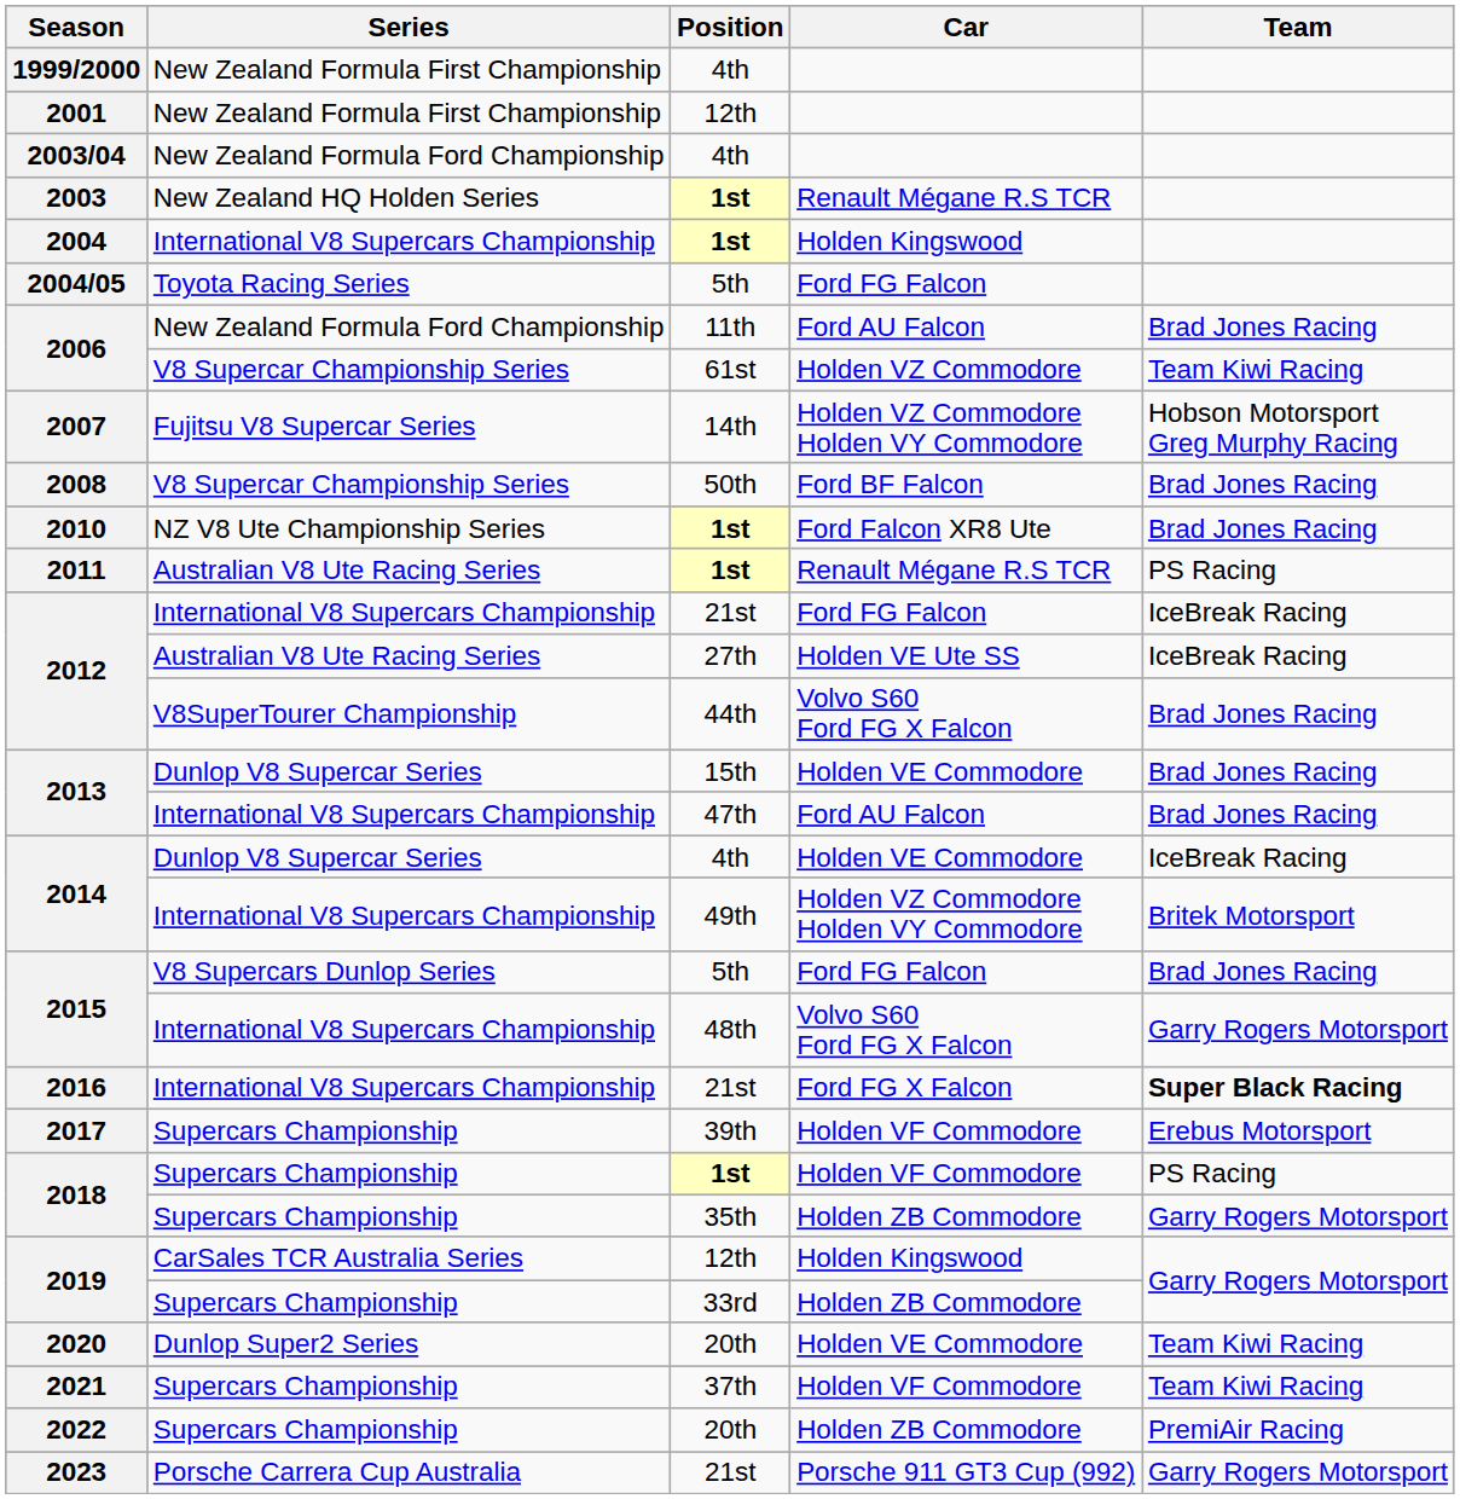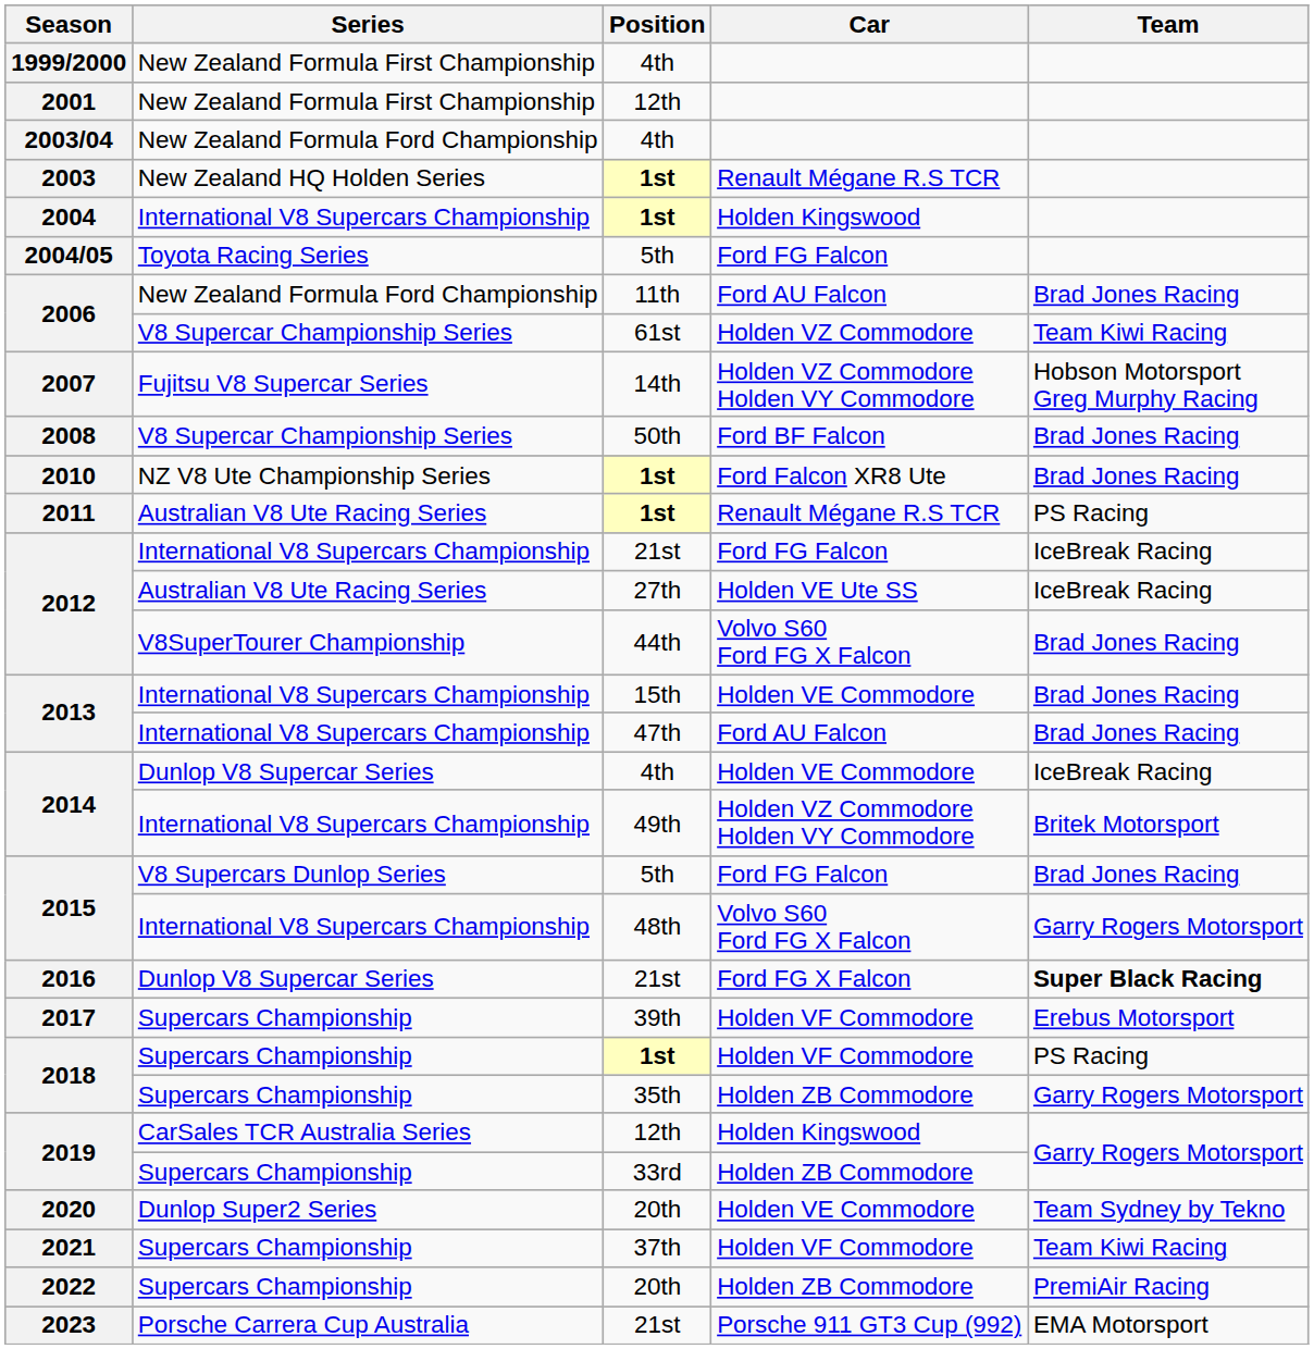 <table class="wikitable" style="font-size: 85%;">
 <tr>
 <th>Season</th>
 <th>Series</th>
 <th>Position</th>
 <th>Car</th>
 <th>Team</th>
 </tr>
 <tr>
 <th>1999/2000</th>
 <td>New Zealand Formula First Championship</td>
 <td align="center">4th</td>
 <td></td>
 <td></td>
 </tr>
 <tr>
 <th>2001</th>
 <td>New Zealand Formula First Championship</td>
 <td align="center">12th</td>
 <td></td>
 <td></td>
 </tr>
 <tr>
 <th>2003/04</th>
 <td>New Zealand Formula Ford Championship</td>
 <td align="center">4th</td>
 <td></td>
 <td></td>
 </tr>
 <tr>
 <th>2003</th>
 <td>New Zealand HQ Holden Series</td>
 <td align="center" style="background: #ffffbf"><strong>1st</strong></td>
 <td><a href='#'>Renault Mégane R.S TCR</a></td>
 <td></td>
 </tr>
 <tr>
 <th>2004</th>
 <td><a href='#'>International V8 Supercars Championship</a></td>
 <td align="center" style="background: #ffffbf"><strong>1st</strong></td>
 <td><a href='#'>Holden Kingswood</a></td>
 <td></td>
 </tr>
 <tr>
 <th>2004/05</th>
 <td><a href='#'>Toyota Racing Series</a></td>
 <td align="center">5th</td>
 <td><a href='#'>Ford FG Falcon</a></td>
 <td></td>
 </tr>
 <tr>
 <th rowspan=2>2006</th>
 <td>New Zealand Formula Ford Championship</td>
 <td align="center">11th</td>
 <td><a href='#'>Ford AU Falcon</a></td>
 <td><a href='#'>Brad Jones Racing</a></td>
 </tr>
 <tr>
 <td><a href='#'>V8 Supercar Championship Series</a></td>
 <td align="center">61st</td>
 <td><a href='#'>Holden VZ Commodore</a></td>
 <td><a href='#'>Team Kiwi Racing</a></td>
 </tr>
 <tr>
 <th>2007</th>
 <td><a href='#'>Fujitsu V8 Supercar Series</a></td>
 <td align="center">14th</td>
 <td><a href='#'>Holden VZ Commodore</a><br><a href='#'>Holden VY Commodore</a></td>
 <td>Hobson Motorsport<br><a href='#'>Greg Murphy Racing</a></td>
 </tr>
 <tr>
 <th>2008</th>
 <td><a href='#'>V8 Supercar Championship Series</a></td>
 <td align="center">50th</td>
 <td><a href='#'>Ford BF Falcon</a></td>
 <td><a href='#'>Brad Jones Racing</a></td>
 </tr>
 <tr>
 <th>2010</th>
 <td>NZ V8 Ute Championship Series</td>
 <td align="center" style="background: #ffffbf"><strong>1st</strong></td>
 <td><a href='#'>Ford Falcon</a> XR8 Ute</td>
 <td><a href='#'>Brad Jones Racing</a></td>
 </tr>
 <tr>
 <th>2011</th>
 <td><a href='#'>Australian V8 Ute Racing Series</a></td>
 <td align="center" style="background: #ffffbf"><strong>1st</strong></td>
 <td><a href='#'>Renault Mégane R.S TCR</a></td>
 <td>PS Racing</td>
 </tr>
 <tr>
 <th rowspan=3>2012</th>
 <td><a href='#'>International V8 Supercars Championship</a></td>
 <td align="center">21st</td>
 <td><a href='#'>Ford FG Falcon</a></td>
 <td>IceBreak Racing</td>
 </tr>
 <tr>
 <td><a href='#'>Australian V8 Ute Racing Series</a></td>
 <td align="center">27th</td>
 <td><a href='#'>Holden VE Ute SS</a></td>
 <td>IceBreak Racing</td>
 </tr>
 <tr>
 <td><a href='#'>V8SuperTourer Championship</a></td>
 <td align="center">44th</td>
 <td><a href='#'>Volvo S60</a><br><a href='#'>Ford FG X Falcon</a></td>
 <td><a href='#'>Brad Jones Racing</a></td>
 </tr>
 <tr>
 <th rowspan=2>2013</th>
-<td><a href='#'>Dunlop V8 Supercar Series</a></td>
+<td><a href='#'>International V8 Supercars Championship</a></td>
 <td align="center">15th</td>
 <td><a href='#'>Holden VE Commodore</a></td>
 <td><a href='#'>Brad Jones Racing</a></td>
 </tr>
 <tr>
 <td><a href='#'>International V8 Supercars Championship</a></td>
 <td align="center">47th</td>
 <td><a href='#'>Ford AU Falcon</a></td>
 <td><a href='#'>Brad Jones Racing</a></td>
 </tr>
 <tr>
 <th rowspan=2>2014</th>
 <td><a href='#'>Dunlop V8 Supercar Series</a></td>
 <td align="center">4th</td>
 <td><a href='#'>Holden VE Commodore</a></td>
 <td>IceBreak Racing</td>
 </tr>
 <tr>
 <td><a href='#'>International V8 Supercars Championship</a></td>
 <td align="center">49th</td>
 <td><a href='#'>Holden VZ Commodore</a><br><a href='#'>Holden VY Commodore</a></td>
 <td><a href='#'>Britek Motorsport</a></td>
 </tr>
 <tr>
 <th rowspan=2>2015</th>
 <td><a href='#'>V8 Supercars Dunlop Series</a></td>
 <td align="center">5th</td>
 <td><a href='#'>Ford FG Falcon</a></td>
 <td><a href='#'>Brad Jones Racing</a></td>
 </tr>
 <tr>
 <td><a href='#'>International V8 Supercars Championship</a></td>
 <td align="center">48th</td>
 <td><a href='#'>Volvo S60</a><br><a href='#'>Ford FG X Falcon</a></td>
 <td><a href='#'>Garry Rogers Motorsport</a></td>
 </tr>
 <tr>
 <th>2016</th>
-<td><a href='#'>International V8 Supercars Championship</a></td>
+<td><a href='#'>Dunlop V8 Supercar Series</a></td>
 <td align="center">21st</td>
 <td><a href='#'>Ford FG X Falcon</a></td>
 <td><strong>Super Black Racing</strong></td>
 </tr>
 <tr>
 <th>2017</th>
 <td><a href='#'>Supercars Championship</a></td>
 <td align="center">39th</td>
 <td><a href='#'>Holden VF Commodore</a></td>
 <td><a href='#'>Erebus Motorsport</a></td>
 </tr>
 <tr>
 <th rowspan=2>2018</th>
 <td><a href='#'>Supercars Championship</a></td>
 <td align="center" style="background: #ffffbf"><strong>1st</strong></td>
 <td><a href='#'>Holden VF Commodore</a></td>
 <td>PS Racing</td>
 </tr>
 <tr>
 <td><a href='#'>Supercars Championship</a></td>
 <td align="center">35th</td>
 <td><a href='#'>Holden ZB Commodore</a></td>
 <td><a href='#'>Garry Rogers Motorsport</a></td>
 </tr>
 <tr>
 <th rowspan=2>2019</th>
 <td><a href='#'>CarSales TCR Australia Series</a></td>
 <td align="center">12th</td>
 <td><a href='#'>Holden Kingswood</a></td>
 <td rowspan=2><a href='#'>Garry Rogers Motorsport</a></td>
 </tr>
 <tr>
 <td><a href='#'>Supercars Championship</a></td>
 <td align="center">33rd</td>
 <td><a href='#'>Holden ZB Commodore</a></td>
 </tr>
 <tr>
 <th>2020</th>
 <td><a href='#'>Dunlop Super2 Series</a></td>
 <td align="center">20th</td>
 <td><a href='#'>Holden VE Commodore</a></td>
-<td><a href='#'>Team Kiwi Racing</a></td>
+<td><a href='#'>Team Sydney by Tekno</a></td>
 </tr>
 <tr>
 <th>2021</th>
 <td><a href='#'>Supercars Championship</a></td>
 <td align="center">37th</td>
 <td><a href='#'>Holden VF Commodore</a></td>
 <td><a href='#'>Team Kiwi Racing</a></td>
 </tr>
 <tr>
 <th>2022</th>
 <td><a href='#'>Supercars Championship</a></td>
 <td align="center">20th</td>
 <td><a href='#'>Holden ZB Commodore</a></td>
 <td><a href='#'>PremiAir Racing</a></td>
 </tr>
 <tr>
 <th>2023</th>
 <td><a href='#'>Porsche Carrera Cup Australia</a></td>
 <td align="center">21st</td>
 <td><a href='#'>Porsche 911 GT3 Cup (992)</a></td>
-<td><a href='#'>Garry Rogers Motorsport</a></td>
+<td>EMA Motorsport</td>
 </tr>
 </table>
